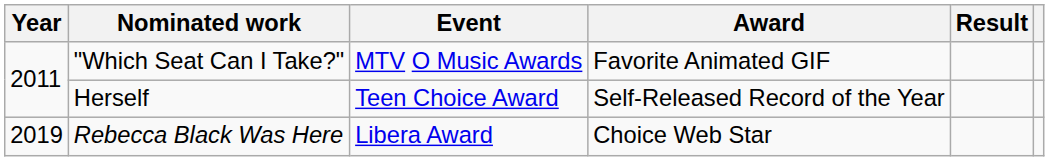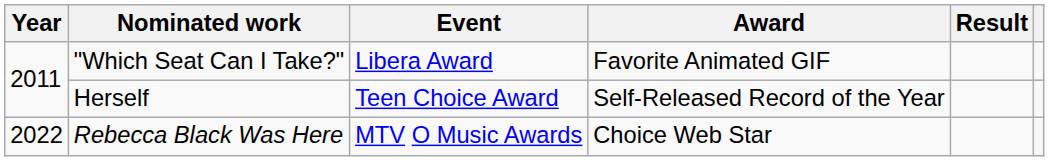 <table class="wikitable">
 <tr>
 <th>Year</th>
 <th>Nominated work</th>
 <th>Event</th>
 <th>Award</th>
 <th>Result</th>
 <th></th>
 </tr>
 <tr>
 <td rowspan="2">2011</td>
 <td>"Which Seat Can I Take?"</td>
-<td><a href='#'>MTV</a> <a href='#'>O Music Awards</a></td>
+<td><a href='#'>Libera Award</a></td>
 <td>Favorite Animated GIF</td>
 <td></td>
 <td></td>
 </tr>
 <tr>
 <td>Herself</td>
 <td><a href='#'>Teen Choice Award</a></td>
 <td>Self-Released Record of the Year</td>
 <td></td>
 <td></td>
 </tr>
 <tr>
-<td>2019</td>
+<td>2022</td>
 <td><em>Rebecca Black Was Here</em></td>
-<td><a href='#'>Libera Award</a></td>
+<td><a href='#'>MTV</a> <a href='#'>O Music Awards</a></td>
 <td>Choice Web Star</td>
 <td></td>
 <td></td>
 </tr>
 </table>
